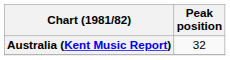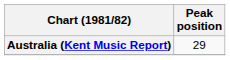 <table class="wikitable plainrowheaders">
 <tr>
 <th scope="col">Chart (1981/82)</th>
 <th scope="col">Peak<br>position</th>
 </tr>
 <tr>
 <th scope="row">Australia (<a href='#'>Kent Music Report</a>)</th>
-<td style="text-align:center;">32</td>
+<td style="text-align:center;">29</td>
 </tr>
 <tr>
 </tr>
 <tr>
 </tr>
 </table>
